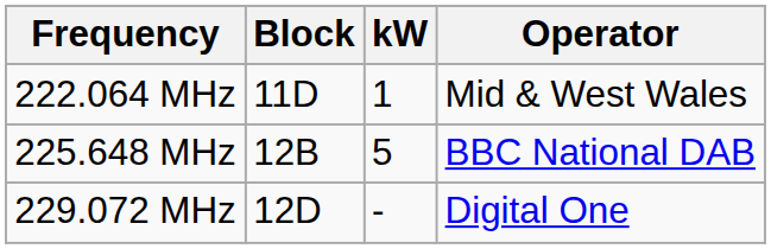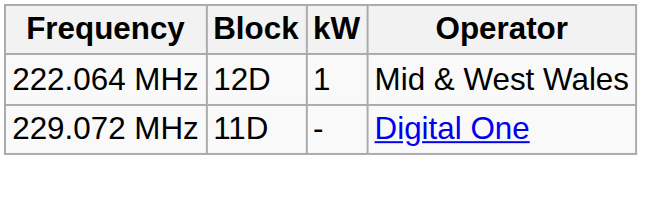 <table class="wikitable sortable">
 <tr>
 <th>Frequency</th>
 <th>Block</th>
 <th>kW</th>
 <th>Operator</th>
 </tr>
 <tr>
 <td>222.064 MHz</td>
-<td>11D</td>
+<td>12D</td>
 <td>1</td>
 <td>Mid & West Wales</td>
 </tr>
 <tr>
-<td>225.648 MHz</td>
-<td>12B</td>
-<td>5</td>
-<td><a href='#'>BBC National DAB</a></td>
-</tr>
-<tr>
 <td>229.072 MHz</td>
-<td>12D</td>
+<td>11D</td>
 <td>-</td>
 <td><a href='#'>Digital One</a></td>
 </tr>
 </table>
